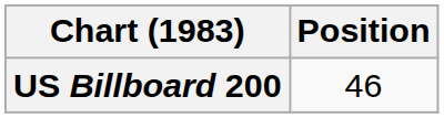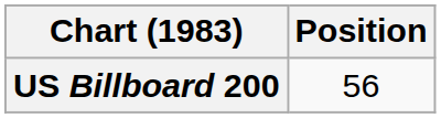 <table class="wikitable plainrowheaders" style="text-align:center">
 <tr>
 <th scope="col">Chart (1983)</th>
 <th scope="col">Position</th>
 </tr>
 <tr>
 <th scope="row">US <em>Billboard</em> 200</th>
-<td>46</td>
+<td>56</td>
 </tr>
 </table>
